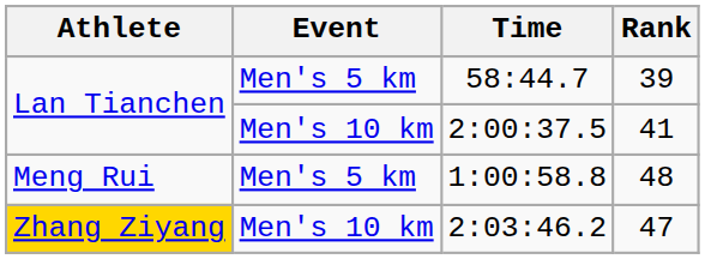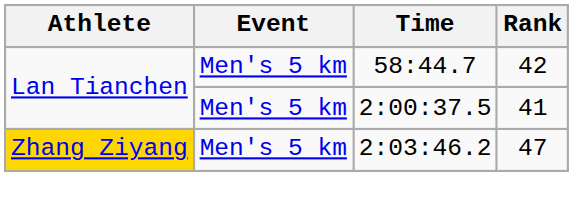 <table class="wikitable" style="text-align:center; font-size:90%;">
 <tr>
 <th>Athlete</th>
 <th>Event</th>
 <th>Time</th>
 <th>Rank</th>
 </tr>
 <tr>
 <td align=left rowspan=2><a href='#'>Lan Tianchen</a></td>
 <td align=left><a href='#'>Men's 5 km</a></td>
 <td>58:44.7</td>
-<td>39</td>
+<td>42</td>
 </tr>
 <tr>
-<td align=left><a href='#'>Men's 10 km</a></td>
+<td align=left><a href='#'>Men's 5 km</a></td>
 <td>2:00:37.5</td>
 <td>41</td>
 </tr>
 <tr>
-<td align=left><a href='#'>Meng Rui</a></td>
+<td align=left style="background: gold;"><a href='#'>Zhang Ziyang</a></td>
 <td align=left><a href='#'>Men's 5 km</a></td>
-<td>1:00:58.8</td>
-<td>48</td>
-</tr>
-<tr>
-<td align=left style="background: gold;"><a href='#'>Zhang Ziyang</a></td>
-<td align=left><a href='#'>Men's 10 km</a></td>
 <td>2:03:46.2</td>
 <td>47</td>
 </tr>
 </table>
